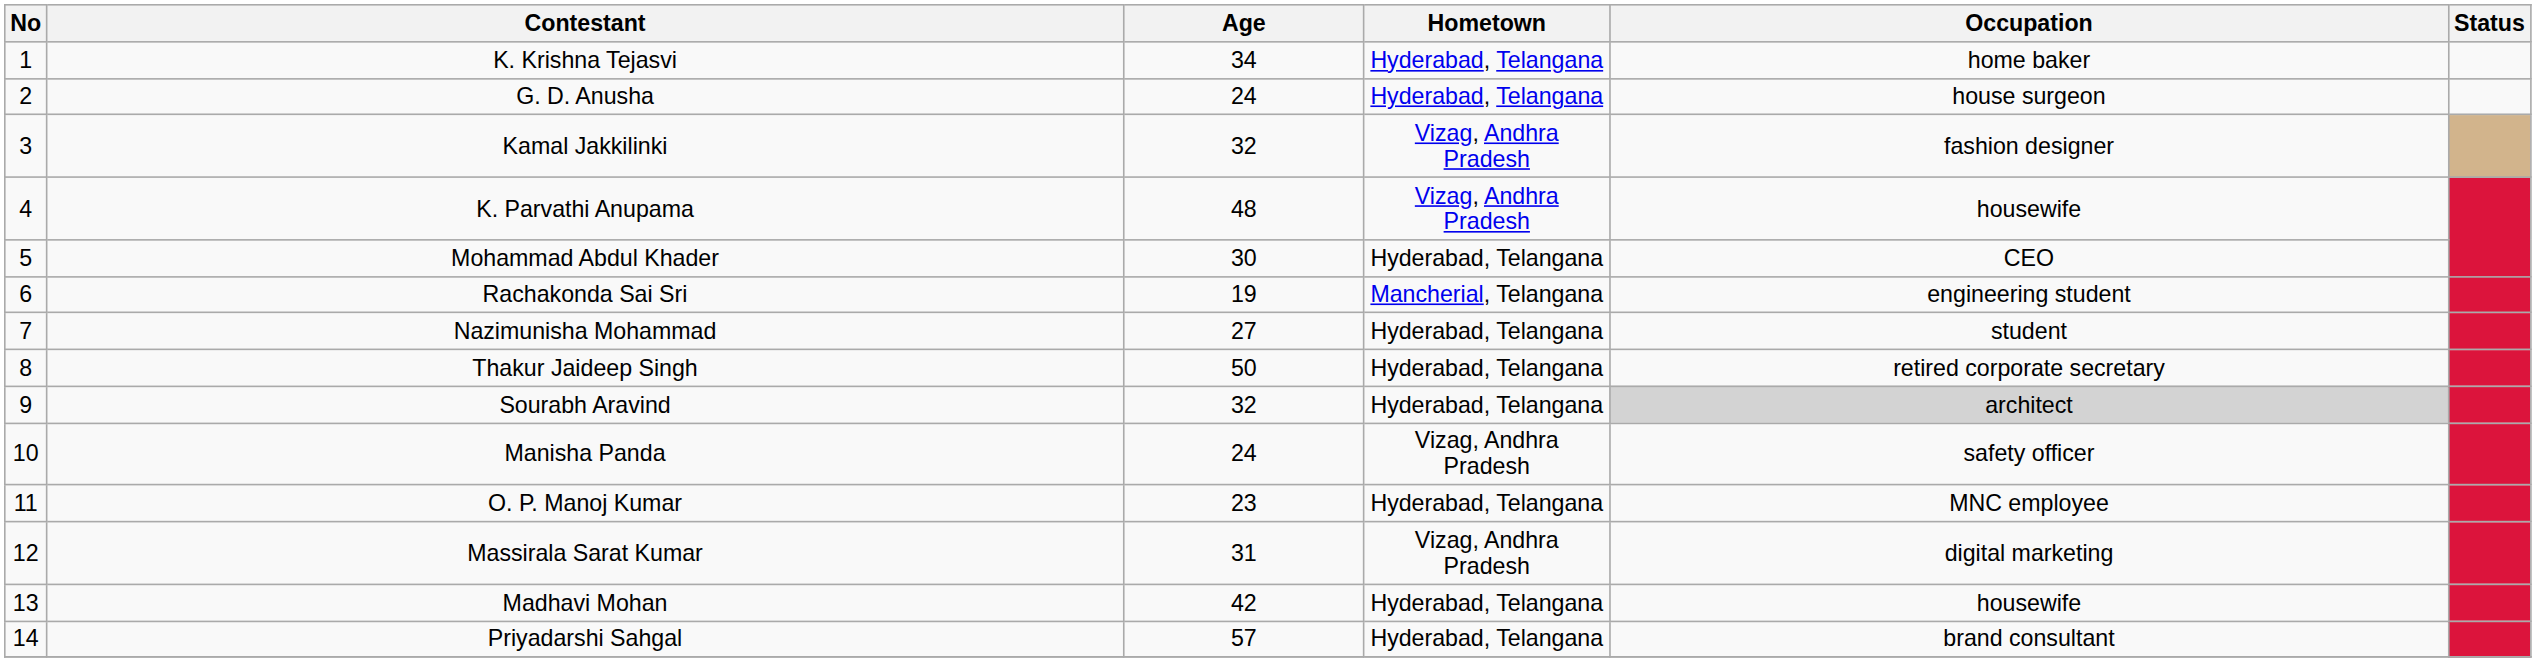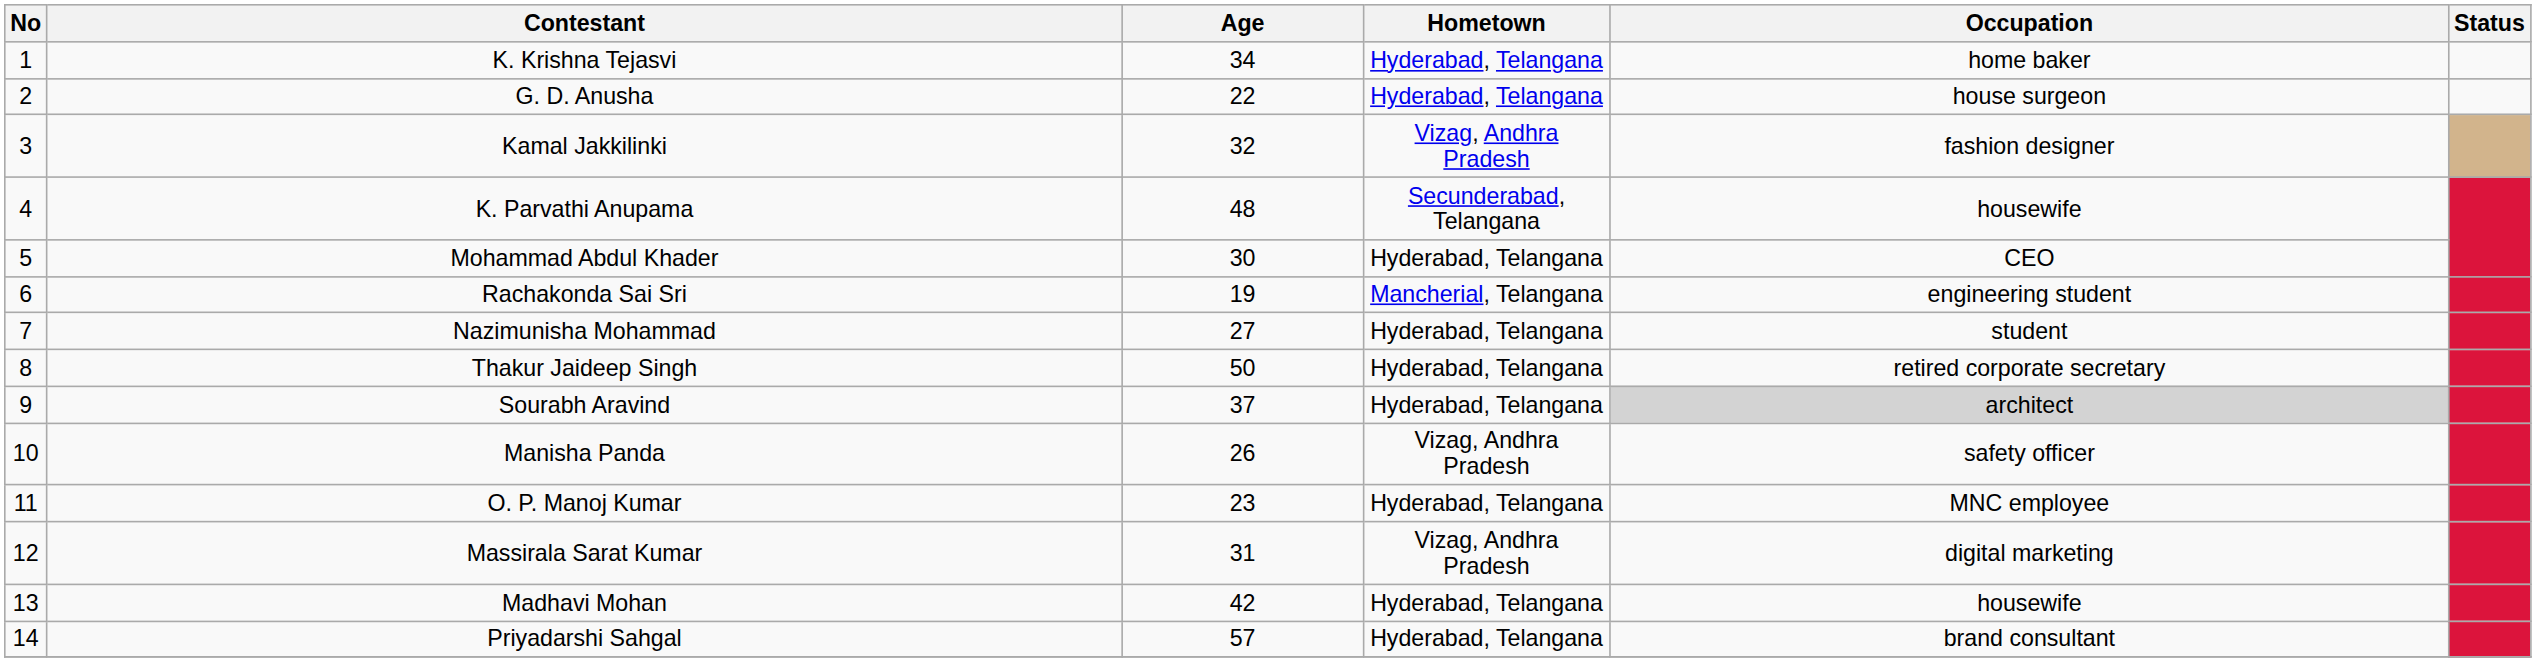 <table class="wikitable sortable" style="text-align:center; font-size:90%;">
 <tr>
 <th>No</th>
 <th style="width:45%;">Contestant</th>
 <th style="width:10%;">Age</th>
 <th style="width:10%;">Hometown</th>
 <th style="width:35%;">Occupation</th>
 <th>Status</th>
 </tr>
 <tr>
 <td>1</td>
 <td>K. Krishna Tejasvi</td>
 <td>34</td>
 <td><a href='#'>Hyderabad</a>, <a href='#'>Telangana</a></td>
 <td>home baker</td>
 <td></td>
 </tr>
 <tr>
 <td>2</td>
 <td>G. D. Anusha</td>
-<td>24</td>
+<td>22</td>
 <td><a href='#'>Hyderabad</a>, <a href='#'>Telangana</a></td>
 <td>house surgeon</td>
 <td></td>
 </tr>
 <tr>
 <td>3</td>
 <td>Kamal Jakkilinki</td>
 <td>32</td>
 <td><a href='#'>Vizag</a>, <a href='#'>Andhra Pradesh</a></td>
 <td>fashion designer</td>
 <td style="background:tan"></td>
 </tr>
 <tr>
 <td>4</td>
 <td>K. Parvathi Anupama</td>
 <td>48</td>
-<td><a href='#'>Vizag</a>, <a href='#'>Andhra Pradesh</a></td>
+<td><a href='#'>Secunderabad</a>, Telangana</td>
 <td>housewife</td>
 <td rowspan=2 style="background:crimson;color:white"></td>
 </tr>
 <tr>
 <td>5</td>
 <td>Mohammad Abdul Khader</td>
 <td>30</td>
 <td>Hyderabad, Telangana</td>
 <td>CEO</td>
 </tr>
 <tr>
 <td>6</td>
 <td>Rachakonda Sai Sri</td>
 <td>19</td>
 <td><a href='#'>Mancherial</a>, Telangana</td>
 <td>engineering student</td>
 <td style="background:crimson;color:white"></td>
 </tr>
 <tr>
 <td>7</td>
 <td>Nazimunisha Mohammad</td>
 <td>27</td>
 <td>Hyderabad, Telangana</td>
 <td>student</td>
 <td style="background:crimson;color:white"></td>
 </tr>
 <tr>
 <td>8</td>
 <td>Thakur Jaideep Singh</td>
 <td>50</td>
 <td>Hyderabad, Telangana</td>
 <td>retired corporate secretary</td>
 <td style="background:crimson;color:white"></td>
 </tr>
 <tr>
 <td>9</td>
 <td>Sourabh Aravind</td>
-<td>32</td>
+<td>37</td>
 <td>Hyderabad, Telangana</td>
 <td style="background: lightgrey;">architect</td>
 <td style="background:crimson;color:white"></td>
 </tr>
 <tr>
 <td>10</td>
 <td>Manisha Panda</td>
-<td>24</td>
+<td>26</td>
 <td>Vizag, Andhra Pradesh</td>
 <td>safety officer</td>
 <td style="background:crimson;color:white"><br></td>
 </tr>
 <tr>
 <td>11</td>
 <td>O. P. Manoj Kumar</td>
 <td>23</td>
 <td>Hyderabad, Telangana</td>
 <td>MNC employee</td>
 <td style="background:crimson;color:white"></td>
 </tr>
 <tr>
 <td>12</td>
 <td>Massirala Sarat Kumar</td>
 <td>31</td>
 <td>Vizag, Andhra Pradesh</td>
 <td>digital marketing</td>
 <td style="background:crimson;color:white"></td>
 </tr>
 <tr>
 <td>13</td>
 <td>Madhavi Mohan</td>
 <td>42</td>
 <td>Hyderabad, Telangana</td>
 <td>housewife</td>
 <td style="background:crimson;color:white"><br></td>
 </tr>
 <tr>
 <td>14</td>
 <td>Priyadarshi Sahgal</td>
 <td>57</td>
 <td>Hyderabad, Telangana</td>
 <td>brand consultant</td>
 <td style="background:crimson;color:white"><br></td>
 </tr>
 <tr>
 </tr>
 </table>
